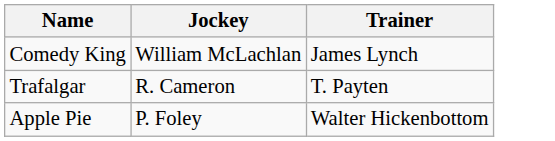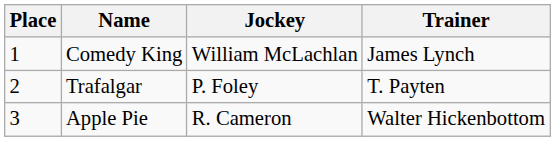 <table class="wikitable">
 <tr>
+<th>Place</th>
 <th>Name</th>
 <th>Jockey</th>
 <th>Trainer</th>
 </tr>
 <tr>
+<td>1</td>
 <td>Comedy King</td>
 <td>William McLachlan</td>
 <td>James Lynch</td>
 </tr>
 <tr>
+<td>2</td>
 <td>Trafalgar</td>
-<td>R. Cameron</td>
+<td>P. Foley</td>
 <td>T. Payten</td>
 </tr>
 <tr>
+<td>3</td>
 <td>Apple Pie</td>
-<td>P. Foley</td>
+<td>R. Cameron</td>
 <td>Walter Hickenbottom</td>
 </tr>
 </table>
